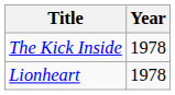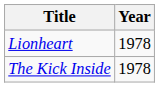 <table class="wikitable">
 <tr>
 <th>Title</th>
 <th>Year</th>
 </tr>
 <tr>
+<td><em><a href='#'>Lionheart</a></em></td>
+<td>1978</td>
+</tr>
+<tr>
 <td><em><a href='#'>The Kick Inside</a></em></td>
 <td>1978</td>
 </tr>
-<tr>
-<td><em><a href='#'>Lionheart</a></em></td>
-<td>1978</td>
-</tr>
 </table>
